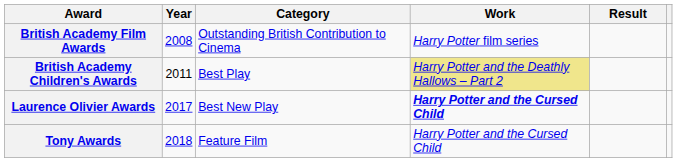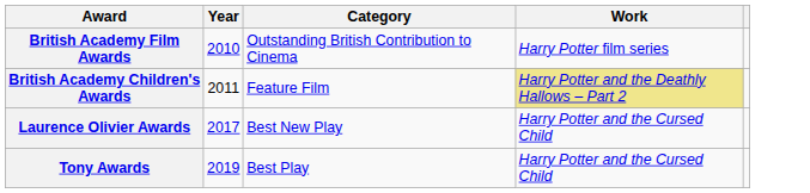 <table class="wikitable sortable plainrowheaders">
 <tr>
 <th scope=col style="width: 13em">Award</th>
 <th scope=col>Year</th>
 <th scope=col style="width: 18em">Category</th>
 <th scope=col style="width: 15em">Work</th>
-<th scope=col style="width: 6em">Result</th>
 <th scope=col class=unsortable></th>
 </tr>
 <tr>
 <th scope=row style="text-align: center"><a href='#'>British Academy Film Awards</a></th>
-<td style="text-align: center"><a href='#'>2008</a></td>
+<td style="text-align: center"><a href='#'>2010</a></td>
 <td><a href='#'>Outstanding British Contribution to Cinema</a></td>
 <td><a href='#'><em>Harry Potter</em> film series</a></td>
-<td></td>
 <td style="text-align: center"></td>
 </tr>
 <tr>
 <th scope=row style="text-align: center"><a href='#'>British Academy Children's Awards</a></th>
 <td style="text-align: center">2011</td>
-<td><a href='#'>Best Play</a></td>
+<td><a href='#'>Feature Film</a></td>
 <td style="background: khaki;"><em><a href='#'>Harry Potter and the Deathly Hallows – Part 2</a></em></td>
-<td></td>
 <td style="text-align: center"></td>
 </tr>
 <tr>
 <th scope=row style="text-align: center"><a href='#'>Laurence Olivier Awards</a></th>
 <td style="text-align: center"><a href='#'>2017</a></td>
 <td><a href='#'>Best New Play</a></td>
-<td><strong><em><a href='#'>Harry Potter and the Cursed Child</a></em></strong></td>
-<td></td>
+<td><em><a href='#'>Harry Potter and the Cursed Child</a></em></td>
 <td style="text-align: center"></td>
 </tr>
 <tr>
 <th scope=row style="text-align: center"><a href='#'>Tony Awards</a></th>
-<td style="text-align: center"><a href='#'>2018</a></td>
-<td><a href='#'>Feature Film</a></td>
+<td style="text-align: center"><a href='#'>2019</a></td>
+<td><a href='#'>Best Play</a></td>
 <td><em><a href='#'>Harry Potter and the Cursed Child</a></em></td>
-<td></td>
 <td style="text-align: center"></td>
 </tr>
 </table>
